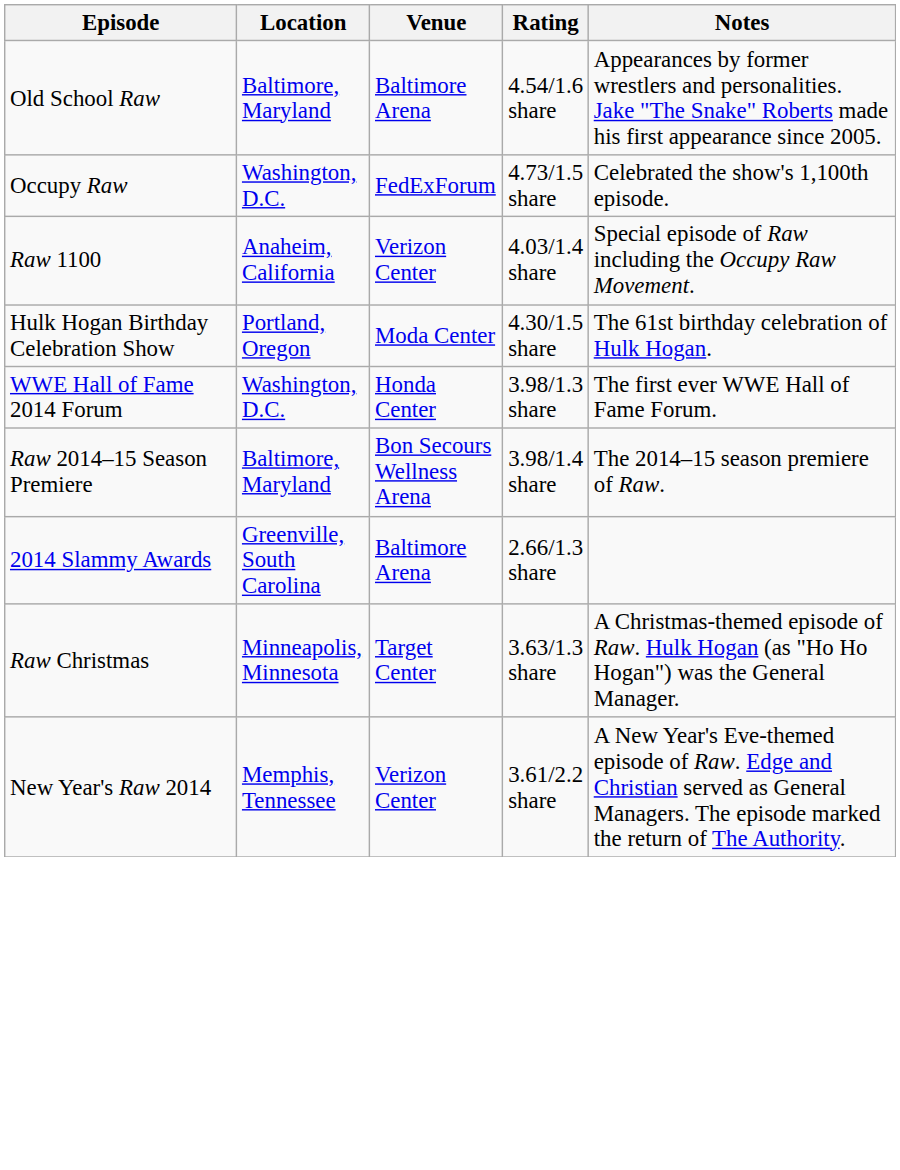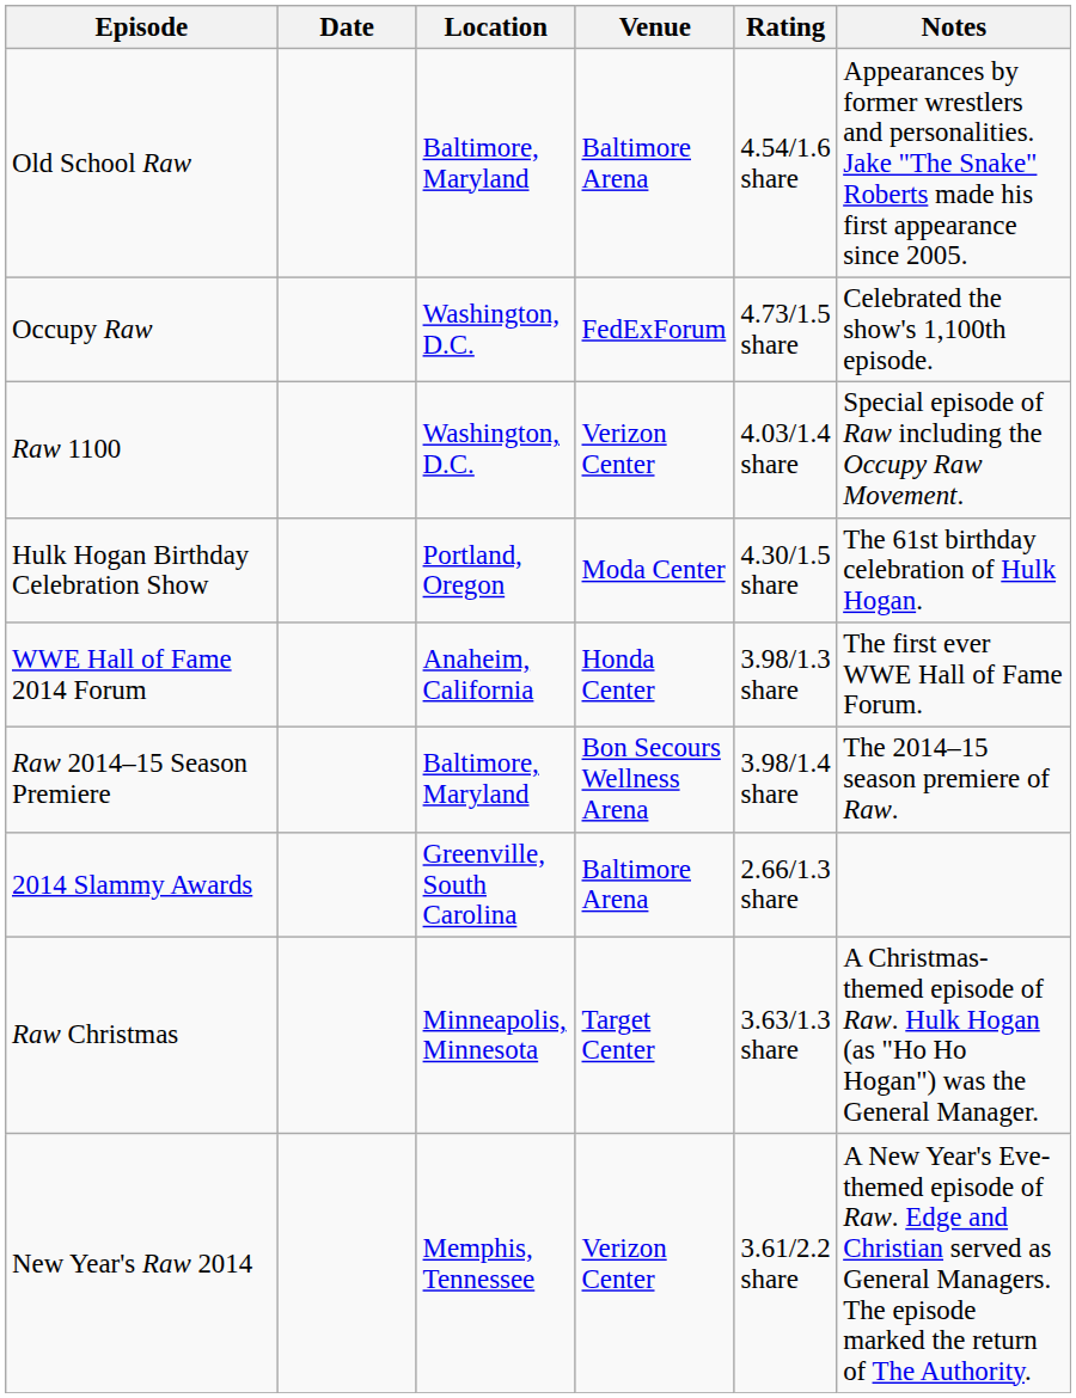 <table class="wikitable plainrowheaders sortable" style="width:100%;">
 <tr>
 <th style="width:29%;">Episode</th>
+<th style="width:15%;">Date</th>
 <th style="width:15%;">Location</th>
 <th style="width:15%;">Venue</th>
 <th style="width:2%;">Rating</th>
 <th style="width:99%;">Notes</th>
 </tr>
 <tr>
 <td>Old School <em>Raw</em></td>
+<td></td>
 <td><a href='#'>Baltimore, Maryland</a></td>
 <td><a href='#'>Baltimore Arena</a></td>
 <td>4.54/1.6 share </td>
 <td>Appearances by former wrestlers and personalities.<br><a href='#'>Jake "The Snake" Roberts</a> made his first appearance since 2005.</td>
 </tr>
 <tr>
 <td>Occupy <em>Raw</em></td>
+<td></td>
 <td><a href='#'>Washington, D.C.</a></td>
 <td><a href='#'>FedExForum</a></td>
 <td>4.73/1.5 share </td>
 <td>Celebrated the show's 1,100th episode.</td>
 </tr>
 <tr>
 <td><em>Raw</em> 1100</td>
-<td><a href='#'>Anaheim, California</a></td>
+<td></td>
+<td><a href='#'>Washington, D.C.</a></td>
 <td><a href='#'>Verizon Center</a></td>
 <td>4.03/1.4 share </td>
 <td>Special episode of <em>Raw</em> including the <em>Occupy Raw Movement</em>.</td>
 </tr>
 <tr>
 <td>Hulk Hogan Birthday Celebration Show</td>
+<td></td>
 <td><a href='#'>Portland, Oregon</a></td>
 <td><a href='#'>Moda Center</a></td>
 <td>4.30/1.5 share </td>
 <td>The 61st birthday celebration of <a href='#'>Hulk Hogan</a>.</td>
 </tr>
 <tr>
 <td><a href='#'>WWE Hall of Fame</a> 2014 Forum</td>
-<td><a href='#'>Washington, D.C.</a></td>
+<td></td>
+<td><a href='#'>Anaheim, California</a></td>
 <td><a href='#'>Honda Center</a></td>
 <td>3.98/1.3 share</td>
 <td>The first ever WWE Hall of Fame Forum.</td>
 </tr>
 <tr>
 <td><em>Raw</em> 2014–15 Season Premiere</td>
+<td></td>
 <td><a href='#'>Baltimore, Maryland</a></td>
 <td><a href='#'>Bon Secours Wellness Arena</a></td>
 <td>3.98/1.4 share<br></td>
 <td>The 2014–15 season premiere of <em>Raw</em>.</td>
 </tr>
 <tr>
 <td><a href='#'>2014 Slammy Awards</a></td>
+<td></td>
 <td><a href='#'>Greenville, South Carolina</a></td>
 <td><a href='#'>Baltimore Arena</a></td>
 <td>2.66/1.3 share</td>
 <td></td>
 </tr>
 <tr>
 <td><em>Raw</em> Christmas</td>
+<td></td>
 <td><a href='#'>Minneapolis, Minnesota</a></td>
 <td><a href='#'>Target Center</a></td>
 <td>3.63/1.3 share</td>
 <td>A Christmas-themed episode of <em>Raw</em>. <a href='#'>Hulk Hogan</a> (as "Ho Ho Hogan") was the General Manager.</td>
 </tr>
 <tr>
 <td>New Year's <em>Raw</em> 2014</td>
+<td></td>
 <td><a href='#'>Memphis, Tennessee</a></td>
 <td><a href='#'>Verizon Center</a></td>
 <td>3.61/2.2 share </td>
 <td>A New Year's Eve-themed episode of <em>Raw</em>. <a href='#'>Edge and Christian</a> served as General Managers. The episode marked the return of <a href='#'>The Authority</a>.</td>
 </tr>
 </table>
